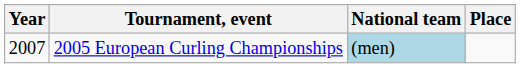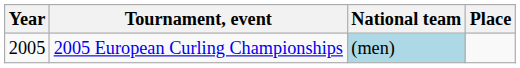 <table class="wikitable">
 <tr>
 <th scope="col">Year</th>
 <th scope="col">Tournament, event</th>
 <th scope="col">National team</th>
 <th scope="col">Place</th>
 </tr>
 <tr>
-<td>2007</td>
+<td>2005</td>
 <td><a href='#'>2005 European Curling Championships</a></td>
 <td style="background: lightblue;"> (men)</td>
 <td></td>
 </tr>
 </table>
